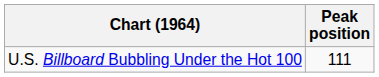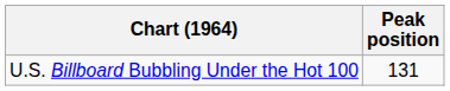 <table class="wikitable sortable" border="1">
 <tr>
 <th>Chart (1964)</th>
 <th>Peak<br>position</th>
 </tr>
 <tr>
 <td>U.S. <a href='#'><em>Billboard</em> Bubbling Under the Hot 100</a></td>
-<td style="text-align:center;">111</td>
+<td style="text-align:center;">131</td>
 </tr>
 </table>
